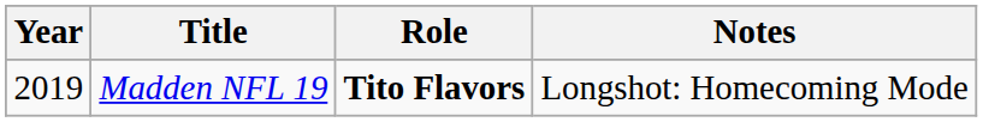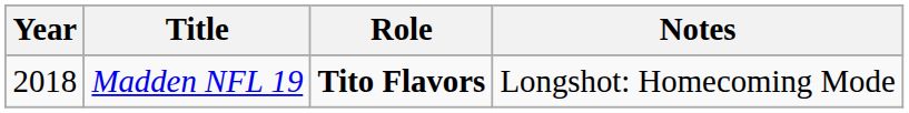 <table class="wikitable">
 <tr>
 <th>Year</th>
 <th>Title</th>
 <th>Role</th>
 <th>Notes</th>
 </tr>
 <tr>
-<td>2019</td>
+<td>2018</td>
 <td><em><a href='#'>Madden NFL 19</a></em></td>
 <td><strong>Tito Flavors</strong></td>
 <td>Longshot: Homecoming Mode</td>
 </tr>
 </table>
